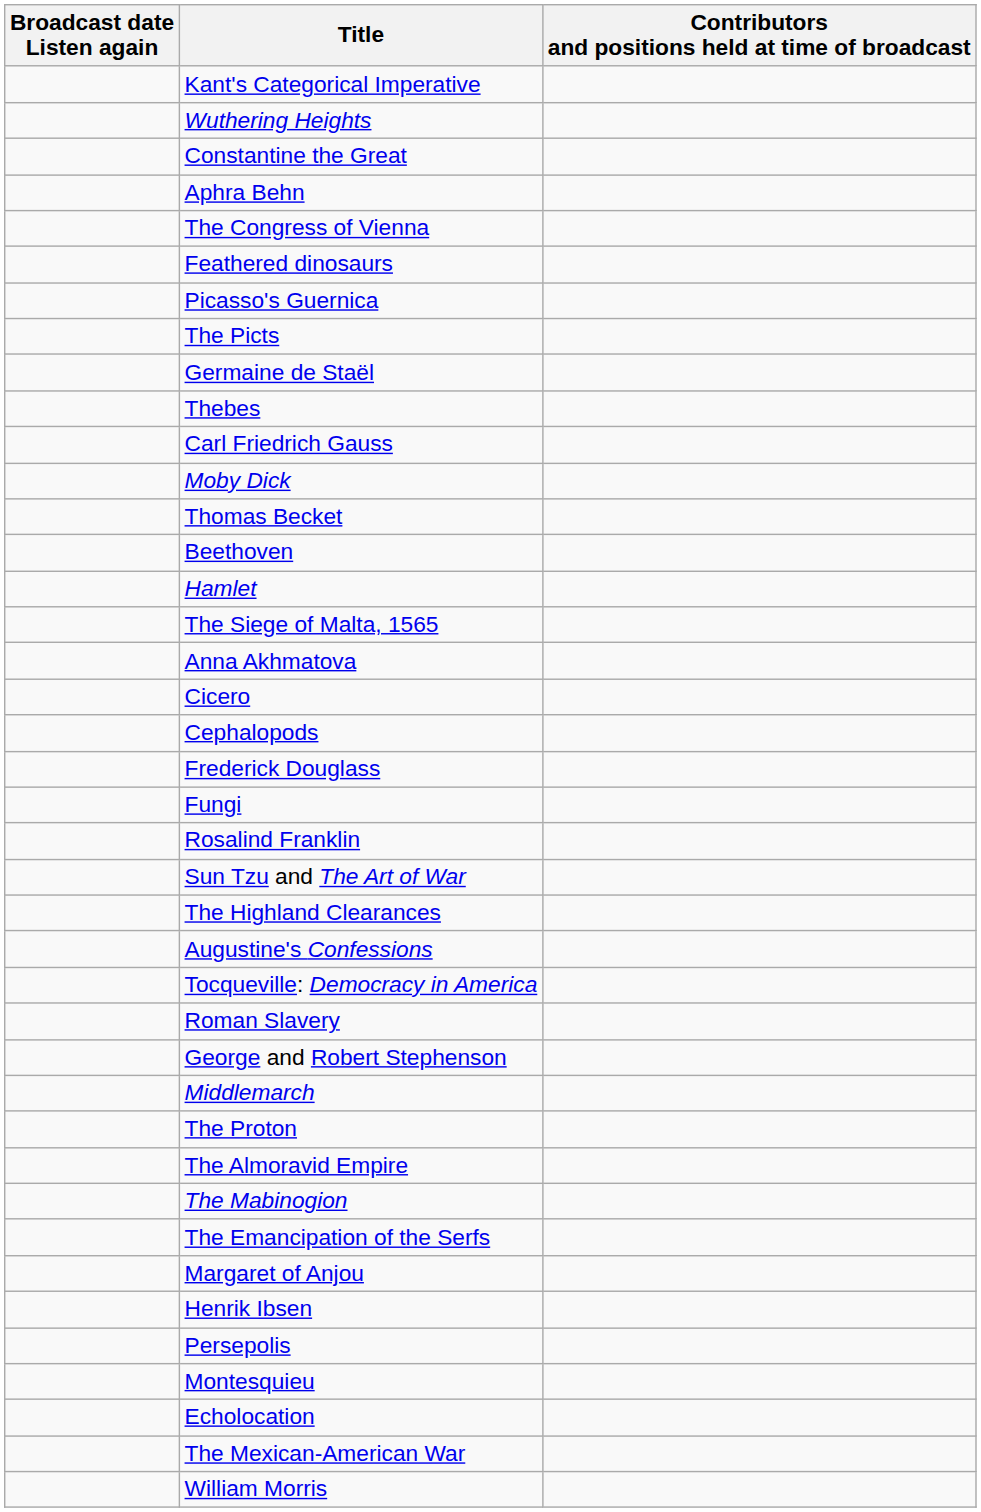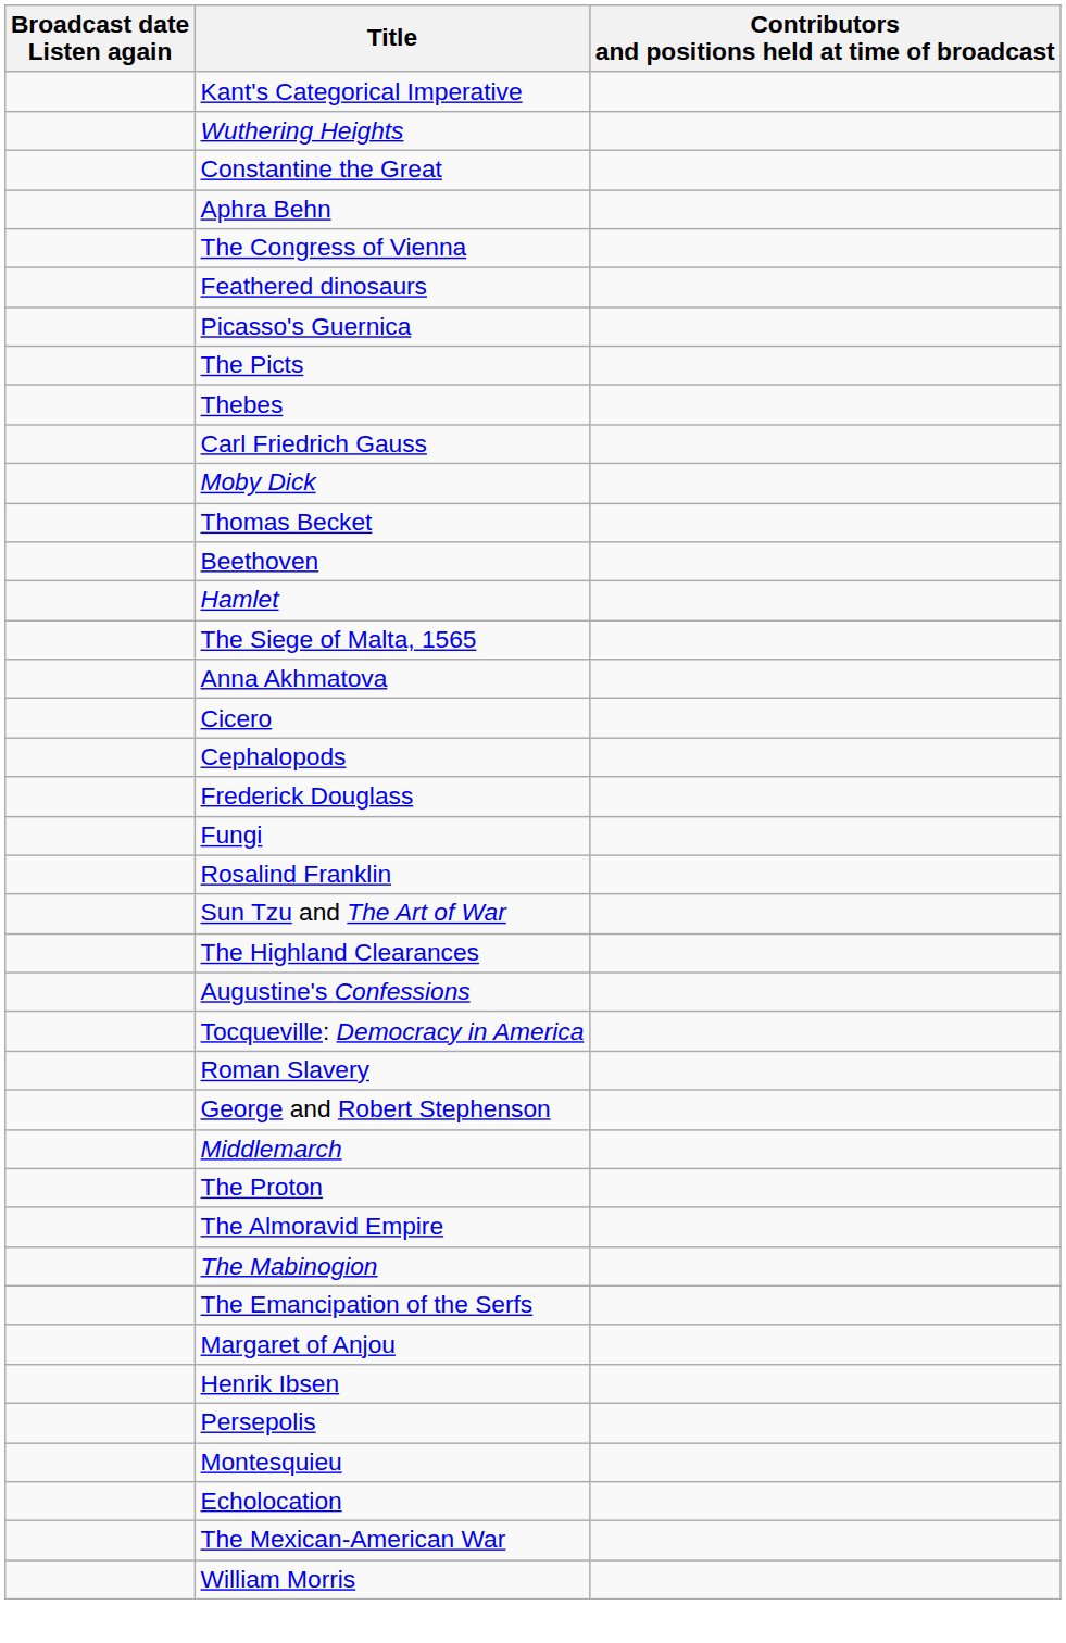 <table class="wikitable">
 <tr>
 <th>Broadcast date <br> Listen again</th>
 <th>Title</th>
 <th>Contributors <br> and positions held at time of broadcast</th>
 </tr>
 <tr>
 <td></td>
 <td><a href='#'>Kant's Categorical Imperative</a></td>
 <td></td>
 </tr>
 <tr>
 <td></td>
 <td><em><a href='#'>Wuthering Heights</a></em></td>
 <td></td>
 </tr>
 <tr>
 <td></td>
 <td><a href='#'>Constantine the Great</a></td>
 <td></td>
 </tr>
 <tr>
 <td></td>
 <td><a href='#'>Aphra Behn</a></td>
 <td></td>
 </tr>
 <tr>
 <td></td>
 <td><a href='#'>The Congress of Vienna</a></td>
 <td></td>
 </tr>
 <tr>
 <td></td>
 <td><a href='#'>Feathered dinosaurs</a></td>
 <td></td>
 </tr>
 <tr>
 <td></td>
 <td><a href='#'>Picasso's Guernica</a></td>
 <td></td>
 </tr>
 <tr>
 <td></td>
 <td><a href='#'>The Picts</a></td>
-<td></td>
-</tr>
-<tr>
-<td></td>
-<td><a href='#'>Germaine de Staël</a></td>
 <td></td>
 </tr>
 <tr>
 <td></td>
 <td><a href='#'>Thebes</a></td>
 <td></td>
 </tr>
 <tr>
 <td></td>
 <td><a href='#'>Carl Friedrich Gauss</a></td>
 <td></td>
 </tr>
 <tr>
 <td></td>
 <td><em><a href='#'>Moby Dick</a></em></td>
 <td></td>
 </tr>
 <tr>
 <td></td>
 <td><a href='#'>Thomas Becket</a></td>
 <td></td>
 </tr>
 <tr>
 <td></td>
 <td><a href='#'>Beethoven</a></td>
 <td></td>
 </tr>
 <tr>
 <td></td>
 <td><em><a href='#'>Hamlet</a></em></td>
 <td></td>
 </tr>
 <tr>
 <td></td>
 <td><a href='#'>The Siege of Malta, 1565</a></td>
 <td></td>
 </tr>
 <tr>
 <td></td>
 <td><a href='#'>Anna Akhmatova</a></td>
 <td></td>
 </tr>
 <tr>
 <td></td>
 <td><a href='#'>Cicero</a></td>
 <td></td>
 </tr>
 <tr>
 <td></td>
 <td><a href='#'>Cephalopods</a></td>
 <td></td>
 </tr>
 <tr>
 <td></td>
 <td><a href='#'>Frederick Douglass</a></td>
 <td></td>
 </tr>
 <tr>
 <td></td>
 <td><a href='#'>Fungi</a></td>
 <td></td>
 </tr>
 <tr>
 <td></td>
 <td><a href='#'>Rosalind Franklin</a></td>
 <td></td>
 </tr>
 <tr>
 <td></td>
 <td><a href='#'>Sun Tzu</a> and <em><a href='#'>The Art of War</a></em></td>
 <td></td>
 </tr>
 <tr>
 <td></td>
 <td><a href='#'>The Highland Clearances</a></td>
 <td></td>
 </tr>
 <tr>
 <td></td>
 <td><a href='#'>Augustine's <em>Confessions</em></a></td>
 <td></td>
 </tr>
 <tr>
 <td></td>
 <td><a href='#'>Tocqueville</a>: <em><a href='#'>Democracy in America</a></em></td>
 <td></td>
 </tr>
 <tr>
 <td></td>
 <td><a href='#'>Roman Slavery</a></td>
 <td></td>
 </tr>
 <tr>
 <td></td>
 <td><a href='#'>George</a> and <a href='#'>Robert Stephenson</a></td>
 <td></td>
 </tr>
 <tr>
 <td></td>
 <td><em><a href='#'>Middlemarch</a></em></td>
 <td></td>
 </tr>
 <tr>
 <td></td>
 <td><a href='#'>The Proton</a></td>
 <td></td>
 </tr>
 <tr>
 <td></td>
 <td><a href='#'>The Almoravid Empire</a></td>
 <td></td>
 </tr>
 <tr>
 <td></td>
 <td><a href='#'><em>The Mabinogion</em></a></td>
 <td></td>
 </tr>
 <tr>
 <td></td>
 <td><a href='#'>The Emancipation of the Serfs</a></td>
 <td></td>
 </tr>
 <tr>
 <td></td>
 <td><a href='#'>Margaret of Anjou</a></td>
 <td></td>
 </tr>
 <tr>
 <td></td>
 <td><a href='#'>Henrik Ibsen</a></td>
 <td></td>
 </tr>
 <tr>
 <td></td>
 <td><a href='#'>Persepolis</a></td>
 <td></td>
 </tr>
 <tr>
 <td></td>
 <td><a href='#'>Montesquieu</a></td>
 <td></td>
 </tr>
 <tr>
 <td></td>
 <td><a href='#'>Echolocation</a></td>
 <td></td>
 </tr>
 <tr>
 <td></td>
 <td><a href='#'>The Mexican-American War</a></td>
 <td></td>
 </tr>
 <tr>
 <td></td>
 <td><a href='#'>William Morris</a></td>
 <td></td>
 </tr>
 </table>
